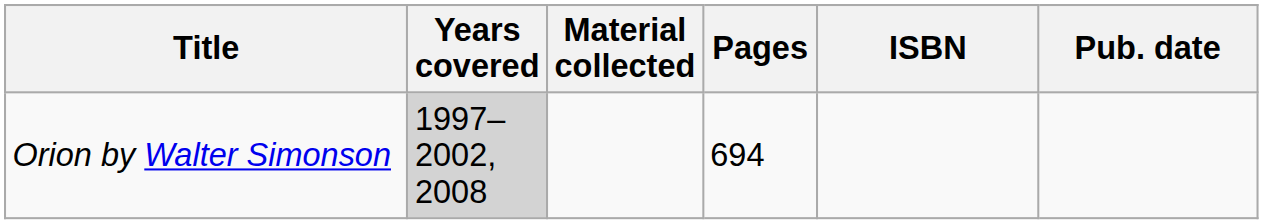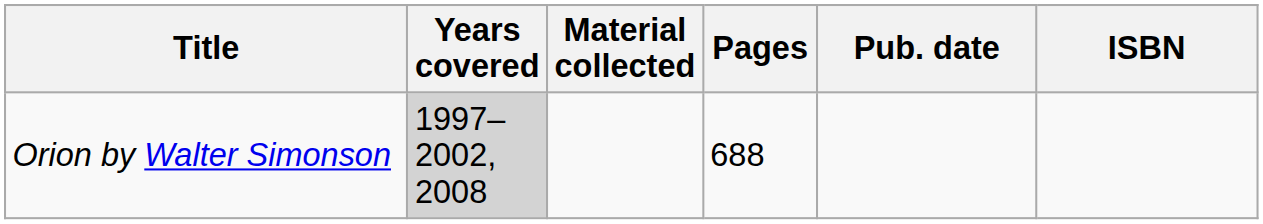 <table class="wikitable sortable" width=99%>
 <tr>
 <th width="245px">Title</th>
 <th width="60px">Years covered</th>
 <th class="unsortable">Material collected</th>
 <th width="50px">Pages</th>
+<th width="130px">Pub. date</th>
 <th class="unsortable" width="130px">ISBN</th>
-<th width="130px">Pub. date</th>
 </tr>
 <tr>
 <td><em>Orion by <a href='#'>Walter Simonson</a></em></td>
 <td style="background: lightgrey;">1997–2002, 2008</td>
 <td></td>
-<td>694</td>
+<td>688</td>
 <td></td>
 <td></td>
 </tr>
 </table>
